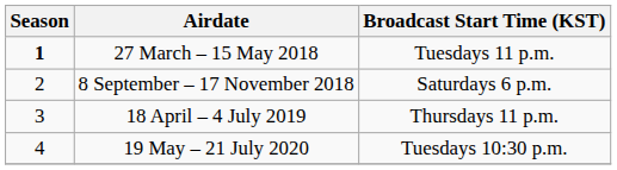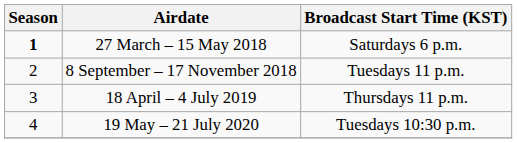 <table class=wikitable style=text-align:center>
 <tr>
 <th>Season</th>
 <th>Airdate</th>
 <th>Broadcast Start Time (KST)</th>
 </tr>
 <tr>
 <td><strong>1</strong></td>
 <td>27 March – 15 May 2018</td>
-<td>Tuesdays 11 p.m.</td>
+<td>Saturdays 6 p.m.</td>
 </tr>
 <tr>
 <td>2</td>
 <td>8 September – 17 November 2018</td>
-<td>Saturdays 6 p.m.</td>
+<td>Tuesdays 11 p.m.</td>
 </tr>
 <tr>
 <td>3</td>
 <td>18 April – 4 July 2019</td>
 <td>Thursdays 11 p.m.</td>
 </tr>
 <tr>
 <td>4</td>
 <td>19 May – 21 July 2020</td>
 <td>Tuesdays 10:30 p.m.</td>
 </tr>
 <tr>
 </tr>
 </table>
